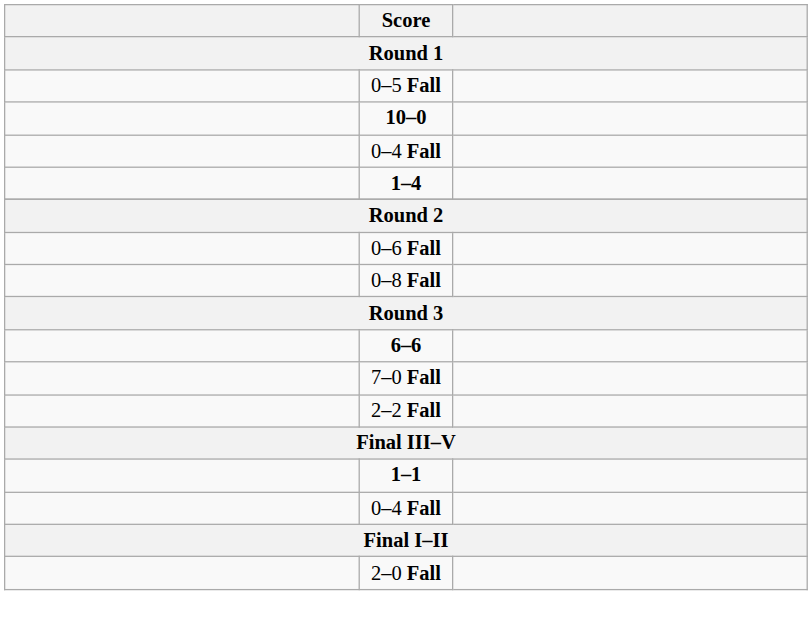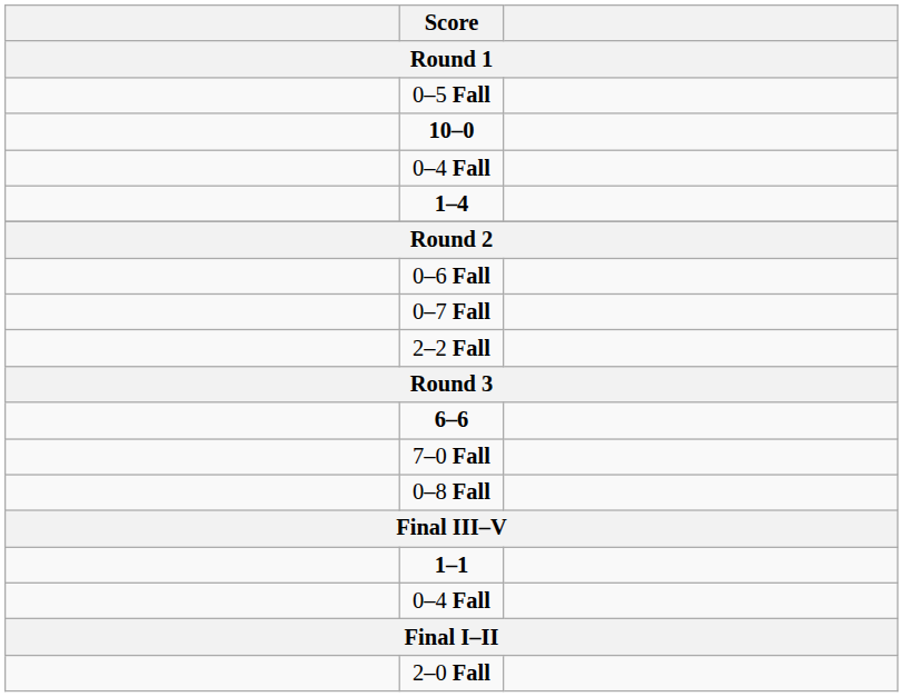 <table class="wikitable" style="text-align: left;">
 <tr>
 <th align="right" width="270"></th>
 <th width="65">Score</th>
 <th align="left" width="270"></th>
 </tr>
 <tr>
 <th colspan="3">Round 1</th>
 </tr>
 <tr>
 <td></td>
 <td align=center>0–5 <strong>Fall</strong></td>
 <td><strong></strong></td>
 </tr>
 <tr>
 <td><strong></strong></td>
 <td align=center><strong>10–0</strong></td>
 <td></td>
 </tr>
 <tr>
 <td></td>
 <td align=center>0–4 <strong>Fall</strong></td>
 <td><strong></strong></td>
 </tr>
 <tr>
 <td></td>
 <td align=center><strong>1–4</strong></td>
 <td><strong></strong></td>
 </tr>
 <tr>
 </tr>
 <tr>
 <th colspan="3">Round 2</th>
 </tr>
 <tr>
 <td></td>
 <td align=center>0–6 <strong>Fall</strong></td>
 <td><strong></strong></td>
 </tr>
 <tr>
 <td></td>
-<td align=center>0–8 <strong>Fall</strong></td>
+<td align=center>0–7 <strong>Fall</strong></td>
 <td><strong></strong></td>
+</tr>
+<tr>
+<td><strong></strong></td>
+<td align=center>2–2 <strong>Fall</strong></td>
+<td></td>
 </tr>
 <tr>
 <th colspan="3">Round 3</th>
 </tr>
 <tr>
 <td></td>
 <td align=center><strong>6–6</strong></td>
 <td><strong></strong></td>
 </tr>
 <tr>
 <td><strong></strong></td>
 <td align=center>7–0 <strong>Fall</strong></td>
 <td></td>
 </tr>
 <tr>
+<td></td>
+<td align=center>0–8 <strong>Fall</strong></td>
 <td><strong></strong></td>
-<td align=center>2–2 <strong>Fall</strong></td>
-<td></td>
 </tr>
 <tr>
 <th colspan="3">Final III–V</th>
 </tr>
 <tr>
 <td><strong></strong></td>
 <td align=center><strong>1–1</strong></td>
 <td></td>
 </tr>
 <tr>
 <td></td>
 <td align=center>0–4 <strong>Fall</strong></td>
 <td><strong></strong></td>
 </tr>
 <tr>
 <th colspan="3">Final I–II</th>
 </tr>
 <tr>
 <td><strong></strong></td>
 <td align=center>2–0 <strong>Fall</strong></td>
 <td></td>
 </tr>
 </table>
